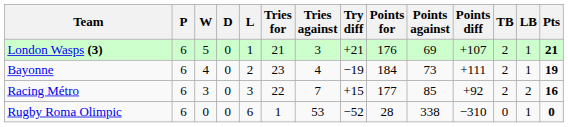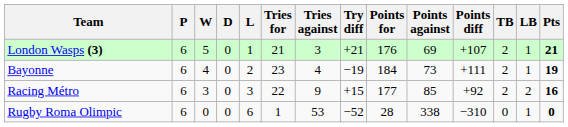 <table class="wikitable" style="text-align: center;">
 <tr>
 <th width="200">Team</th>
 <th width="20">P</th>
 <th width="20">W</th>
 <th width="20">D</th>
 <th width="20">L</th>
 <th width="20">Tries for</th>
 <th width="20">Tries against</th>
 <th width="20">Try diff</th>
 <th width="20">Points for</th>
 <th width="20">Points against</th>
 <th width="25">Points diff</th>
 <th width="20">TB</th>
 <th width="20">LB</th>
 <th width="20">Pts</th>
 </tr>
 <tr bgcolor="#ccffcc">
 <td align=left> <a href='#'>London Wasps</a> <strong>(3)</strong></td>
 <td>6</td>
 <td>5</td>
 <td>0</td>
 <td>1</td>
 <td>21</td>
 <td>3</td>
 <td>+21</td>
 <td>176</td>
 <td>69</td>
 <td>+107</td>
 <td>2</td>
 <td>1</td>
 <td><strong>21</strong></td>
 </tr>
 <tr>
 <td align=left> <a href='#'>Bayonne</a></td>
 <td>6</td>
 <td>4</td>
 <td>0</td>
 <td>2</td>
 <td>23</td>
 <td>4</td>
 <td>−19</td>
 <td>184</td>
 <td>73</td>
 <td>+111</td>
 <td>2</td>
 <td>1</td>
 <td><strong>19</strong></td>
 </tr>
 <tr>
 <td align=left> <a href='#'>Racing Métro</a></td>
 <td>6</td>
 <td>3</td>
 <td>0</td>
 <td>3</td>
 <td>22</td>
-<td>7</td>
+<td>9</td>
 <td>+15</td>
 <td>177</td>
 <td>85</td>
 <td>+92</td>
 <td>2</td>
 <td>2</td>
 <td><strong>16</strong></td>
 </tr>
 <tr>
 <td align=left> <a href='#'>Rugby Roma Olimpic</a></td>
 <td>6</td>
 <td>0</td>
 <td>0</td>
 <td>6</td>
 <td>1</td>
 <td>53</td>
 <td>−52</td>
 <td>28</td>
 <td>338</td>
 <td>−310</td>
 <td>0</td>
 <td>1</td>
 <td><strong>0</strong></td>
 </tr>
 </table>
